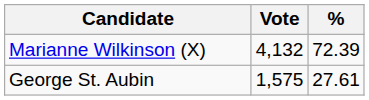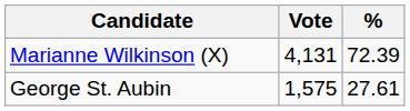 <table class="wikitable">
 <tr>
 <th bgcolor="#DDDDFF" width="200px">Candidate</th>
 <th bgcolor="#DDDDFF">Vote</th>
 <th bgcolor="#DDDDFF">%</th>
 </tr>
 <tr>
 <td><a href='#'>Marianne Wilkinson</a> (X)</td>
-<td>4,132</td>
+<td>4,131</td>
 <td>72.39</td>
 </tr>
 <tr>
 <td>George St. Aubin</td>
 <td>1,575</td>
 <td>27.61</td>
 </tr>
 </table>
